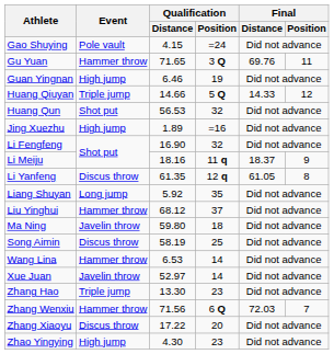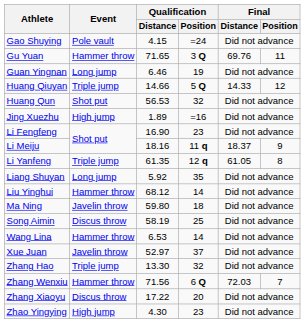 <table class=wikitable style="font-size:90%">
 <tr>
 <th rowspan="2">Athlete</th>
 <th rowspan="2">Event</th>
 <th colspan="2">Qualification</th>
 <th colspan="2">Final</th>
 </tr>
 <tr style="font-size:95%">
 <th>Distance</th>
 <th>Position</th>
 <th>Distance</th>
 <th>Position</th>
 </tr>
 <tr align=center>
 <td align=left><a href='#'>Gao Shuying</a></td>
 <td align=left><a href='#'>Pole vault</a></td>
 <td>4.15</td>
 <td>=24</td>
 <td colspan=2>Did not advance</td>
 </tr>
 <tr align=center>
 <td align=left><a href='#'>Gu Yuan</a></td>
 <td align=left><a href='#'>Hammer throw</a></td>
 <td>71.65</td>
 <td>3 <strong>Q</strong></td>
 <td>69.76</td>
 <td>11</td>
 </tr>
 <tr align=center>
 <td align=left><a href='#'>Guan Yingnan</a></td>
-<td align=left><a href='#'>High jump</a></td>
+<td align=left><a href='#'>Long jump</a></td>
 <td>6.46</td>
 <td>19</td>
 <td colspan=2>Did not advance</td>
 </tr>
 <tr align=center>
 <td align=left><a href='#'>Huang Qiuyan</a></td>
 <td align=left><a href='#'>Triple jump</a></td>
 <td>14.66</td>
 <td>5 <strong>Q</strong></td>
 <td>14.33</td>
 <td>12</td>
 </tr>
 <tr align=center>
 <td align=left><a href='#'>Huang Qun</a></td>
 <td align=left><a href='#'>Shot put</a></td>
 <td>56.53</td>
 <td>32</td>
 <td colspan=2>Did not advance</td>
 </tr>
 <tr align=center>
 <td align=left><a href='#'>Jing Xuezhu</a></td>
 <td align=left><a href='#'>High jump</a></td>
 <td>1.89</td>
 <td>=16</td>
 <td colspan=2>Did not advance</td>
 </tr>
 <tr align=center>
 <td align=left><a href='#'>Li Fengfeng</a></td>
 <td style="text-align:left;" rowspan="2"><a href='#'>Shot put</a></td>
 <td>16.90</td>
-<td>32</td>
+<td>23</td>
 <td colspan=2>Did not advance</td>
 </tr>
 <tr align=center>
 <td align=left><a href='#'>Li Meiju</a></td>
 <td>18.16</td>
 <td>11 <strong>q</strong></td>
 <td>18.37</td>
 <td>9</td>
 </tr>
 <tr align=center>
 <td align=left><a href='#'>Li Yanfeng</a></td>
-<td align=left><a href='#'>Discus throw</a></td>
+<td align=left><a href='#'>Triple jump</a></td>
 <td>61.35</td>
 <td>12 <strong>q</strong></td>
 <td>61.05</td>
 <td>8</td>
 </tr>
 <tr align=center>
 <td align=left><a href='#'>Liang Shuyan</a></td>
 <td align=left><a href='#'>Long jump</a></td>
 <td>5.92</td>
 <td>35</td>
 <td colspan=2>Did not advance</td>
 </tr>
 <tr align=center>
 <td align=left><a href='#'>Liu Yinghui</a></td>
 <td align=left><a href='#'>Hammer throw</a></td>
 <td>68.12</td>
-<td>37</td>
+<td>14</td>
 <td colspan=2>Did not advance</td>
 </tr>
 <tr align=center>
 <td align=left><a href='#'>Ma Ning</a></td>
 <td align=left><a href='#'>Javelin throw</a></td>
 <td>59.80</td>
 <td>18</td>
 <td colspan=2>Did not advance</td>
 </tr>
 <tr align=center>
 <td align=left><a href='#'>Song Aimin</a></td>
 <td align=left><a href='#'>Discus throw</a></td>
 <td>58.19</td>
 <td>25</td>
 <td colspan=2>Did not advance</td>
 </tr>
 <tr align=center>
 <td align=left><a href='#'>Wang Lina</a></td>
 <td align=left><a href='#'>Hammer throw</a></td>
 <td>6.53</td>
 <td>14</td>
 <td colspan=2>Did not advance</td>
 </tr>
 <tr align=center>
 <td align=left><a href='#'>Xue Juan</a></td>
 <td align=left><a href='#'>Javelin throw</a></td>
 <td>52.97</td>
-<td>14</td>
+<td>37</td>
 <td colspan=2>Did not advance</td>
 </tr>
 <tr align=center>
 <td align=left><a href='#'>Zhang Hao</a></td>
 <td align=left><a href='#'>Triple jump</a></td>
 <td>13.30</td>
-<td>23</td>
+<td>32</td>
 <td colspan=2>Did not advance</td>
 </tr>
 <tr align=center>
 <td align=left><a href='#'>Zhang Wenxiu</a></td>
 <td align=left><a href='#'>Hammer throw</a></td>
 <td>71.56</td>
 <td>6 <strong>Q</strong></td>
 <td>72.03</td>
 <td>7</td>
 </tr>
 <tr align=center>
 <td align=left><a href='#'>Zhang Xiaoyu</a></td>
 <td align=left><a href='#'>Discus throw</a></td>
 <td>17.22</td>
 <td>20</td>
 <td colspan=2>Did not advance</td>
 </tr>
 <tr align=center>
 <td align=left><a href='#'>Zhao Yingying</a></td>
 <td align=left><a href='#'>High jump</a></td>
 <td>4.30</td>
 <td>23</td>
 <td colspan=2>Did not advance</td>
 </tr>
 </table>
